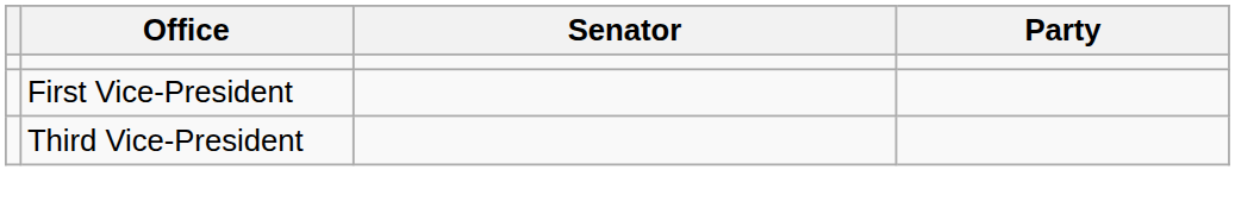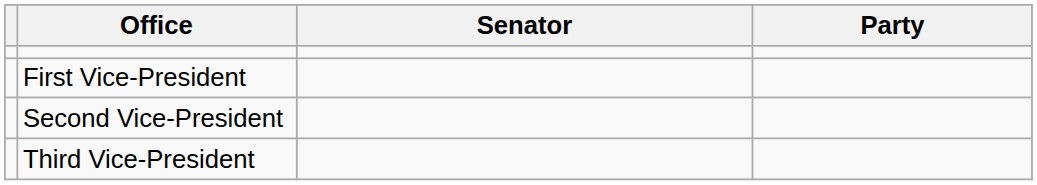 <table class="sortable wikitable" style="text-align:left; font-size:90%">
 <tr>
 <th></th>
 <th width="150">Office</th>
 <th width="250">Senator</th>
 <th width="150">Party</th>
 </tr>
 <tr>
 <td></td>
 <td></td>
 <td></td>
 </tr>
 <tr>
 <td></td>
 <td>First Vice-President</td>
 <td></td>
 <td></td>
 </tr>
 <tr>
 <td></td>
+<td>Second Vice-President</td>
+<td></td>
+<td></td>
+</tr>
+<tr>
+<td></td>
 <td>Third Vice-President</td>
 <td></td>
 <td></td>
 </tr>
 </table>
